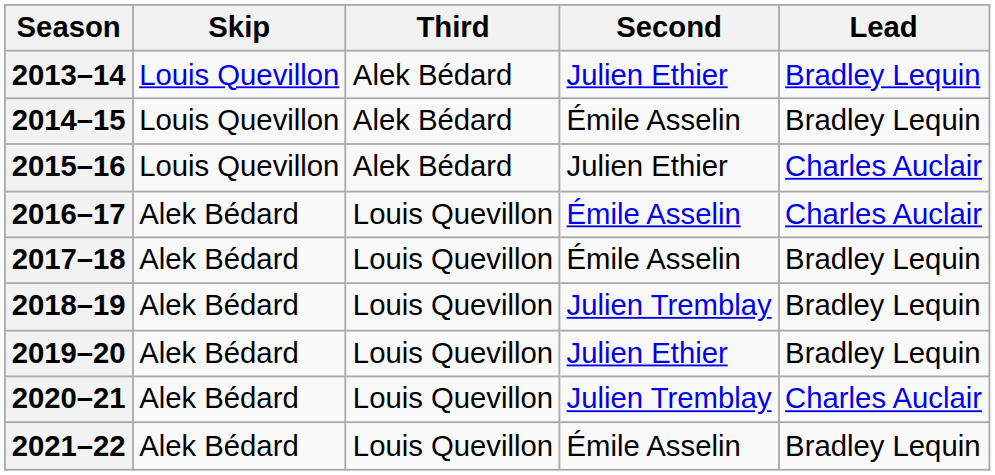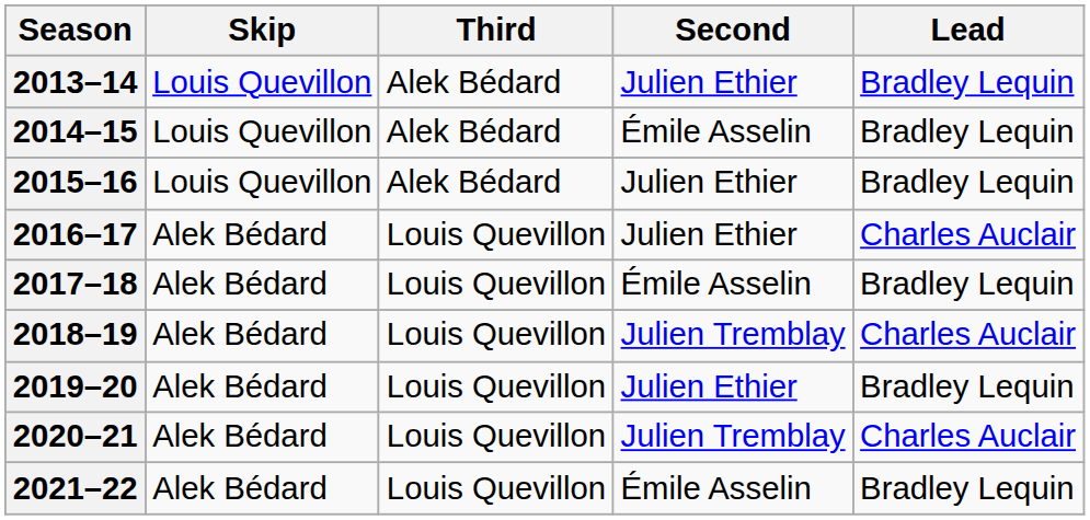 <table class="wikitable">
 <tr>
 <th scope="col">Season</th>
 <th scope="col">Skip</th>
 <th scope="col">Third</th>
 <th scope="col">Second</th>
 <th scope="col">Lead</th>
 </tr>
 <tr>
 <th scope="row">2013–14</th>
 <td><a href='#'>Louis Quevillon</a></td>
 <td>Alek Bédard</td>
 <td><a href='#'>Julien Ethier</a></td>
 <td><a href='#'>Bradley Lequin</a></td>
 </tr>
 <tr>
 <th scope="row">2014–15</th>
 <td>Louis Quevillon</td>
 <td>Alek Bédard</td>
 <td>Émile Asselin</td>
 <td>Bradley Lequin</td>
 </tr>
 <tr>
 <th scope="row">2015–16</th>
 <td>Louis Quevillon</td>
 <td>Alek Bédard</td>
 <td>Julien Ethier</td>
-<td><a href='#'>Charles Auclair</a></td>
+<td>Bradley Lequin</td>
 </tr>
 <tr>
 <th scope="row">2016–17</th>
 <td>Alek Bédard</td>
 <td>Louis Quevillon</td>
-<td><a href='#'>Émile Asselin</a></td>
+<td>Julien Ethier</td>
 <td><a href='#'>Charles Auclair</a></td>
 </tr>
 <tr>
 <th scope="row">2017–18</th>
 <td>Alek Bédard</td>
 <td>Louis Quevillon</td>
 <td>Émile Asselin</td>
 <td>Bradley Lequin</td>
 </tr>
 <tr>
 <th scope="row">2018–19</th>
 <td>Alek Bédard</td>
 <td>Louis Quevillon</td>
 <td><a href='#'>Julien Tremblay</a></td>
-<td>Bradley Lequin</td>
+<td><a href='#'>Charles Auclair</a></td>
 </tr>
 <tr>
 <th scope="row">2019–20</th>
 <td>Alek Bédard</td>
 <td>Louis Quevillon</td>
 <td><a href='#'>Julien Ethier</a></td>
 <td>Bradley Lequin</td>
 </tr>
 <tr>
 <th scope="row">2020–21</th>
 <td>Alek Bédard</td>
 <td>Louis Quevillon</td>
 <td><a href='#'>Julien Tremblay</a></td>
 <td><a href='#'>Charles Auclair</a></td>
 </tr>
 <tr>
 <th scope="row">2021–22</th>
 <td>Alek Bédard</td>
 <td>Louis Quevillon</td>
 <td>Émile Asselin</td>
 <td>Bradley Lequin</td>
 </tr>
 </table>
